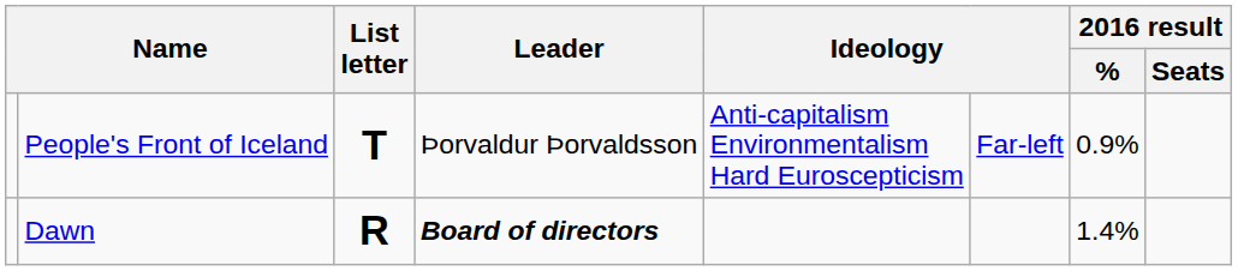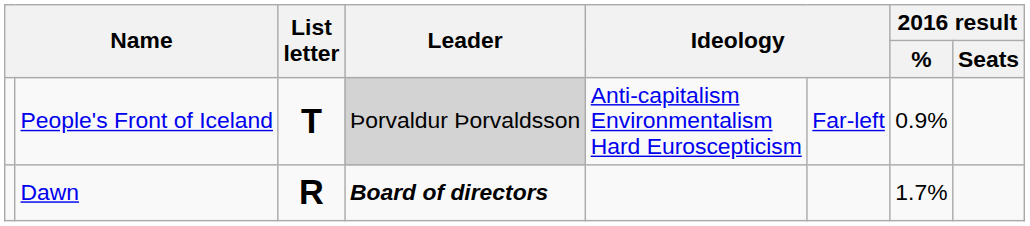 <table class="wikitable">
 <tr>
 <th rowspan=2 colspan=2>Name</th>
 <th rowspan=2>List<br>letter</th>
 <th rowspan=2>Leader</th>
 <th rowspan=2 colspan=2>Ideology</th>
 <th colspan=2>2016 result</th>
 </tr>
 <tr>
 <th>%</th>
 <th>Seats</th>
 </tr>
 <tr>
 <td bgcolor=></td>
 <td><a href='#'>People's Front of Iceland</a><br></td>
 <td style="font-size:150%; text-align:center"><strong>T</strong></td>
-<td>Þorvaldur Þorvaldsson</td>
+<td style="background: lightgrey;">Þorvaldur Þorvaldsson</td>
 <td><a href='#'>Anti-capitalism</a><br><a href='#'>Environmentalism</a><br><a href='#'>Hard Euroscepticism</a></td>
 <td><a href='#'>Far-left</a></td>
 <td>0.9%</td>
 <td></td>
 </tr>
 <tr>
 <td bgcolor=></td>
 <td><a href='#'>Dawn</a><br></td>
 <td style="font-size:150%; text-align:center"><strong>R</strong></td>
 <td><strong><em>Board of directors</em></strong></td>
 <td></td>
 <td></td>
-<td>1.4%</td>
+<td>1.7%</td>
 <td></td>
 </tr>
 </table>
